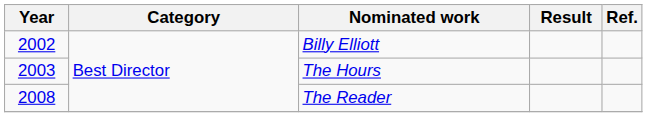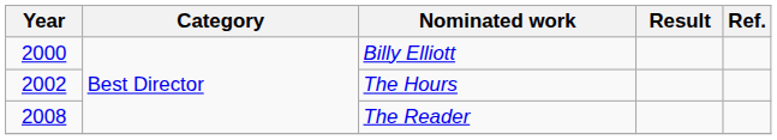 <table class=wikitable>
 <tr>
 <th scope="col" style="width:5em;">Year</th>
 <th scope="col" style="width:26em;">Category</th>
 <th scope="col" style="width:25em;">Nominated work</th>
 <th scope="col" style="width:5em;">Result</th>
 <th>Ref.</th>
 </tr>
 <tr>
-<td style="text-align:center;"><a href='#'>2002</a></td>
+<td style="text-align:center;"><a href='#'>2000</a></td>
 <td rowspan=3><a href='#'>Best Director</a></td>
 <td><em><a href='#'>Billy Elliott</a></em></td>
 <td></td>
 <td></td>
 </tr>
 <tr>
-<td style="text-align:center;"><a href='#'>2003</a></td>
+<td style="text-align:center;"><a href='#'>2002</a></td>
 <td><em><a href='#'>The Hours</a></em></td>
 <td></td>
 <td></td>
 </tr>
 <tr>
 <td style="text-align:center;"><a href='#'>2008</a></td>
 <td><em><a href='#'>The Reader</a></em></td>
 <td></td>
 <td></td>
 </tr>
 <tr>
 </tr>
 </table>
